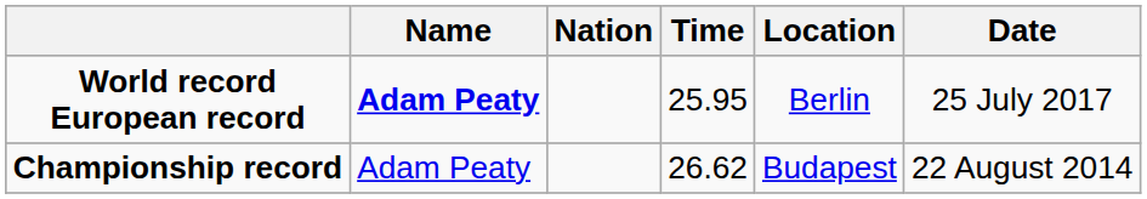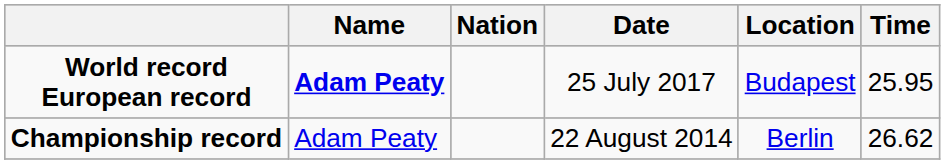 <table class=wikitable style=text-align:center>
 <tr>
 <th></th>
 <th>Name</th>
 <th>Nation</th>
+<th>Date</th>
+<th>Location</th>
 <th>Time</th>
-<th>Location</th>
-<th>Date</th>
 </tr>
 <tr>
 <td><strong>World record<br>European record</strong></td>
 <td align=left><strong><a href='#'>Adam Peaty</a></strong></td>
 <td align=left></td>
+<td>25 July 2017</td>
+<td><a href='#'>Budapest</a></td>
 <td align=left>25.95</td>
-<td><a href='#'>Berlin</a></td>
-<td>25 July 2017</td>
 </tr>
 <tr>
 <td><strong>Championship record</strong></td>
 <td align=left><a href='#'>Adam Peaty</a></td>
 <td align=left></td>
+<td>22 August 2014</td>
+<td><a href='#'>Berlin</a></td>
 <td align=left>26.62</td>
-<td><a href='#'>Budapest</a></td>
-<td>22 August 2014</td>
 </tr>
 </table>
